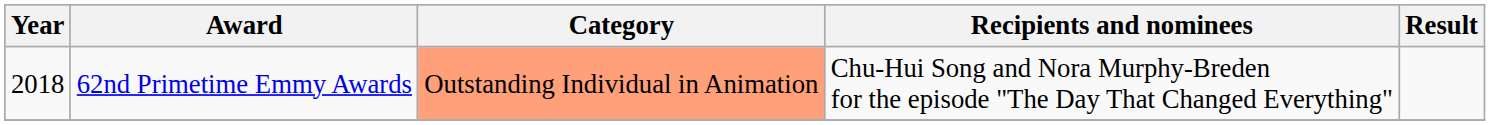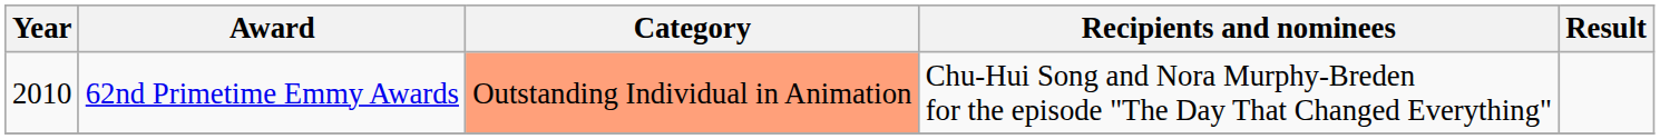 <table class="wikitable" style="font-size: 100%;">
 <tr style="text-align:center;">
 <th>Year</th>
 <th>Award</th>
 <th>Category</th>
 <th>Recipients and nominees</th>
 <th>Result</th>
 </tr>
 <tr>
-<td align=center>2018</td>
+<td align=center>2010</td>
 <td><a href='#'>62nd Primetime Emmy Awards</a></td>
 <td style="background: lightsalmon;">Outstanding Individual in Animation</td>
 <td>Chu-Hui Song and Nora Murphy-Breden<br>for the episode "The Day That Changed Everything"</td>
 <td></td>
 </tr>
 <tr>
 </tr>
 </table>
